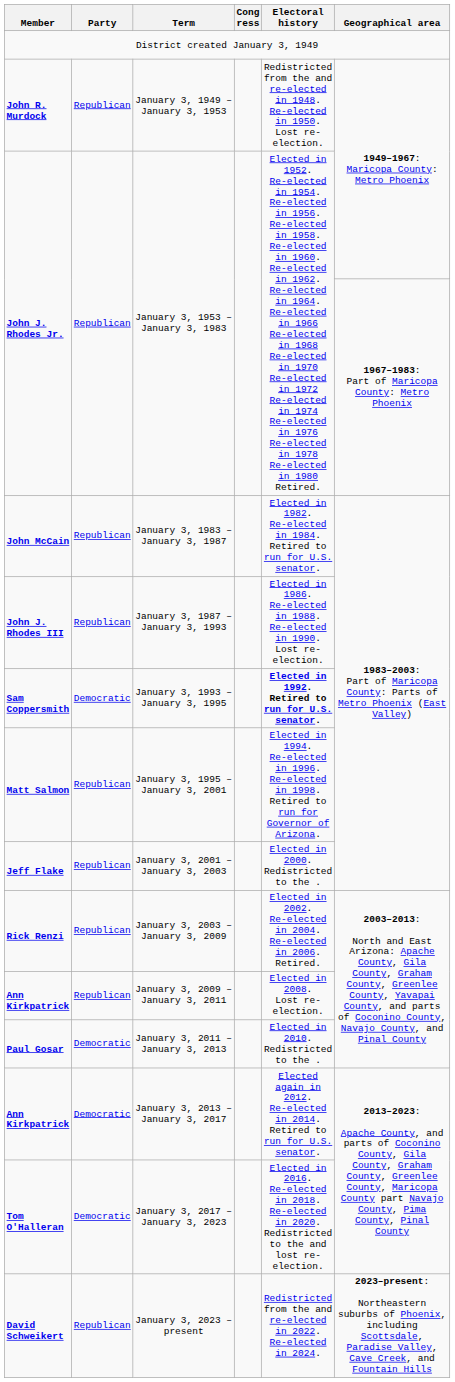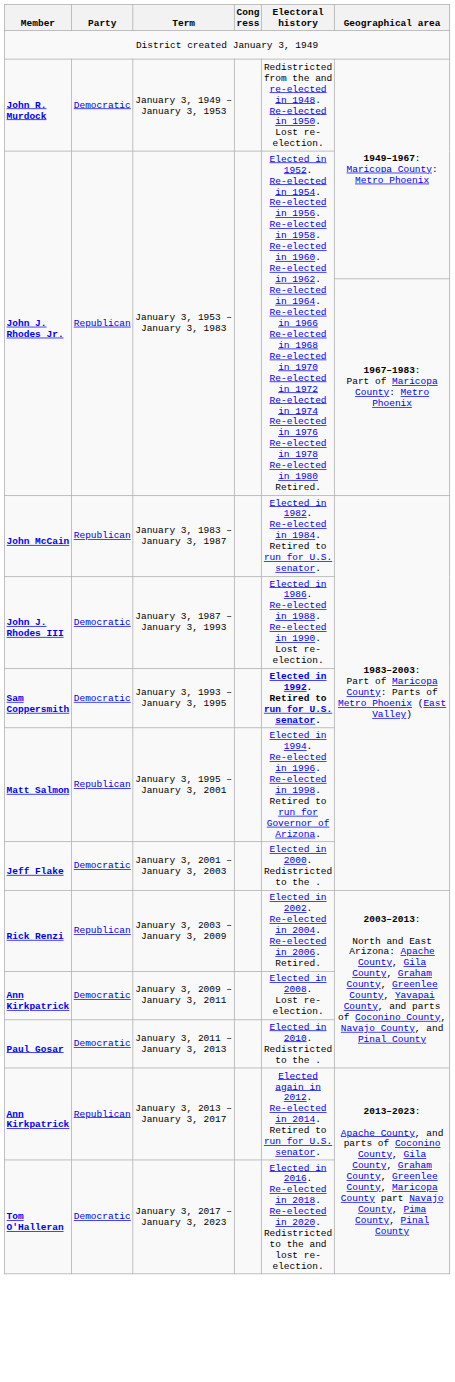 <table class=wikitable style="text-align:center">
 <tr valign=bottom>
 <th>Member</th>
 <th>Party</th>
 <th>Term</th>
 <th>Cong<br>ress</th>
 <th>Electoral history</th>
 <th width=350>Geographical area</th>
 </tr>
 <tr style="height:3em">
 <td colspan=6>District created January 3, 1949</td>
 </tr>
 <tr style="height:3em">
 <td align=left><br><strong><a href='#'>John R. Murdock</a></strong><br></td>
-<td><a href='#'>Republican</a></td>
+<td><a href='#'>Democratic</a></td>
 <td nowrap>January 3, 1949 –<br>January 3, 1953</td>
 <td></td>
 <td>Redistricted from the  and <a href='#'>re-elected in 1948</a>.<br><a href='#'>Re-elected in 1950</a>.<br>Lost re-election.</td>
 <td rowspan=2><strong>1949–1967</strong>:<br><a href='#'>Maricopa County</a>: <a href='#'>Metro Phoenix</a></td>
 </tr>
 <tr style="height:3em">
 <td rowspan=2 align=left><br><strong><a href='#'>John J. Rhodes Jr.</a></strong><br></td>
 <td rowspan=2 ><a href='#'>Republican</a></td>
 <td rowspan=2 nowrap>January 3, 1953 –<br>January 3, 1983</td>
 <td rowspan=2></td>
 <td rowspan=2><a href='#'>Elected in 1952</a>.<br><a href='#'>Re-elected in 1954</a>.<br><a href='#'>Re-elected in 1956</a>.<br><a href='#'>Re-elected in 1958</a>.<br><a href='#'>Re-elected in 1960</a>.<br><a href='#'>Re-elected in 1962</a>.<br><a href='#'>Re-elected in 1964</a>.<br><a href='#'>Re-elected in 1966</a><br><a href='#'>Re-elected in 1968</a><br><a href='#'>Re-elected in 1970</a><br><a href='#'>Re-elected in 1972</a><br><a href='#'>Re-elected in 1974</a><br><a href='#'>Re-elected in 1976</a><br><a href='#'>Re-elected in 1978</a><br><a href='#'>Re-elected in 1980</a><br>Retired.</td>
 </tr>
 <tr style="height:3em">
 <td><strong>1967–1983</strong>:<br>Part of <a href='#'>Maricopa County</a>: <a href='#'>Metro Phoenix</a></td>
 </tr>
 <tr style="height:3em">
 <td align=left><br><strong><a href='#'>John McCain</a></strong><br></td>
 <td><a href='#'>Republican</a></td>
 <td nowrap>January 3, 1983 –<br>January 3, 1987</td>
 <td></td>
 <td><a href='#'>Elected in 1982</a>.<br><a href='#'>Re-elected in 1984</a>.<br>Retired to <a href='#'>run for U.S. senator</a>.</td>
 <td rowspan=5><strong>1983–2003</strong>:<br>Part of <a href='#'>Maricopa County</a>: Parts of <a href='#'>Metro Phoenix</a> (<a href='#'>East Valley</a>)</td>
 </tr>
 <tr style="height:3em">
 <td align=left><br><strong><a href='#'>John J. Rhodes III</a></strong><br></td>
-<td><a href='#'>Republican</a></td>
+<td><a href='#'>Democratic</a></td>
 <td nowrap>January 3, 1987 –<br>January 3, 1993</td>
 <td></td>
 <td><a href='#'>Elected in 1986</a>.<br><a href='#'>Re-elected in 1988</a>.<br><a href='#'>Re-elected in 1990</a>.<br>Lost re-election.</td>
 </tr>
 <tr style="height:3em">
 <td align=left><br><strong><a href='#'>Sam Coppersmith</a></strong><br></td>
 <td><a href='#'>Democratic</a></td>
 <td nowrap>January 3, 1993 –<br>January 3, 1995</td>
 <td></td>
 <td><strong><a href='#'>Elected in 1992</a>.<br>Retired to <a href='#'>run for U.S. senator</a>.</strong></td>
 </tr>
 <tr style="height:3em">
 <td align=left><br><strong><a href='#'>Matt Salmon</a></strong><br></td>
 <td><a href='#'>Republican</a></td>
 <td nowrap>January 3, 1995 –<br>January 3, 2001</td>
 <td></td>
 <td><a href='#'>Elected in 1994</a>.<br><a href='#'>Re-elected in 1996</a>.<br><a href='#'>Re-elected in 1998</a>.<br>Retired to <a href='#'>run for Governor of Arizona</a>.</td>
 </tr>
 <tr style="height:3em">
 <td align=left><br><strong><a href='#'>Jeff Flake</a></strong><br></td>
-<td><a href='#'>Republican</a></td>
+<td><a href='#'>Democratic</a></td>
 <td nowrap>January 3, 2001 –<br>January 3, 2003</td>
 <td></td>
 <td><a href='#'>Elected in 2000</a>.<br>Redistricted to the .</td>
 </tr>
 <tr style="height:3em">
 <td align=left><br><strong><a href='#'>Rick Renzi</a></strong><br></td>
 <td><a href='#'>Republican</a></td>
 <td nowrap>January 3, 2003 –<br>January 3, 2009</td>
 <td></td>
 <td><a href='#'>Elected in 2002</a>.<br><a href='#'>Re-elected in 2004</a>.<br><a href='#'>Re-elected in 2006</a>.<br>Retired.</td>
 <td rowspan=3><strong>2003–2013</strong>:<br><br>North and East Arizona: <a href='#'>Apache County</a>, <a href='#'>Gila County</a>, <a href='#'>Graham County</a>, <a href='#'>Greenlee County</a>, <a href='#'>Yavapai County</a>, and parts of <a href='#'>Coconino County</a>, <a href='#'>Navajo County</a>, and <a href='#'>Pinal County</a></td>
 </tr>
 <tr style="height:3em">
 <td align=left><br><strong><a href='#'>Ann Kirkpatrick</a></strong><br></td>
-<td><a href='#'>Republican</a></td>
+<td><a href='#'>Democratic</a></td>
 <td nowrap>January 3, 2009 –<br>January 3, 2011</td>
 <td></td>
 <td><a href='#'>Elected in 2008</a>.<br>Lost re-election.</td>
 </tr>
 <tr style="height:3em">
 <td align=left><br><strong><a href='#'>Paul Gosar</a></strong><br></td>
 <td><a href='#'>Democratic</a></td>
 <td nowrap>January 3, 2011 –<br>January 3, 2013</td>
 <td></td>
 <td><a href='#'>Elected in 2010</a>.<br>Redistricted to the .</td>
 </tr>
 <tr style="height:3em">
 <td align=left><br><strong><a href='#'>Ann Kirkpatrick</a></strong><br></td>
-<td><a href='#'>Democratic</a></td>
+<td><a href='#'>Republican</a></td>
 <td nowrap>January 3, 2013 –<br>January 3, 2017</td>
 <td></td>
 <td><a href='#'>Elected again in 2012</a>.<br><a href='#'>Re-elected in 2014</a>.<br>Retired to <a href='#'>run for U.S. senator</a>.</td>
 <td rowspan=2><strong>2013–2023</strong>:<br><br><a href='#'>Apache County</a>, and parts of <a href='#'>Coconino County</a>, <a href='#'>Gila County</a>, <a href='#'>Graham County</a>, <a href='#'>Greenlee County</a>, <a href='#'>Maricopa County</a> part <a href='#'>Navajo County</a>, <a href='#'>Pima County</a>, <a href='#'>Pinal County</a></td>
 </tr>
 <tr style="height:3em">
 <td align=left><br><strong><a href='#'>Tom O'Halleran</a></strong><br></td>
 <td><a href='#'>Democratic</a></td>
 <td nowrap>January 3, 2017 –<br>January 3, 2023</td>
 <td></td>
 <td><a href='#'>Elected in 2016</a>.<br><a href='#'>Re-elected in 2018</a>.<br><a href='#'>Re-elected in 2020</a>.<br>Redistricted to the  and lost re-election.</td>
 </tr>
-<tr style="height:3em">
-<td align=left><br><strong><a href='#'>David Schweikert</a></strong><br></td>
-<td><a href='#'>Republican</a></td>
-<td nowrap>January 3, 2023 –<br>present</td>
-<td></td>
-<td><a href='#'>Redistricted</a> from the  and <a href='#'>re-elected in 2022</a>.<br><a href='#'>Re-elected in 2024</a>.</td>
-<td><strong>2023–present</strong>:<br><br>Northeastern suburbs of <a href='#'>Phoenix</a>, including <a href='#'>Scottsdale</a>, <a href='#'>Paradise Valley</a>, <a href='#'>Cave Creek</a>, and <a href='#'>Fountain Hills</a></td>
-</tr>
 </table>
